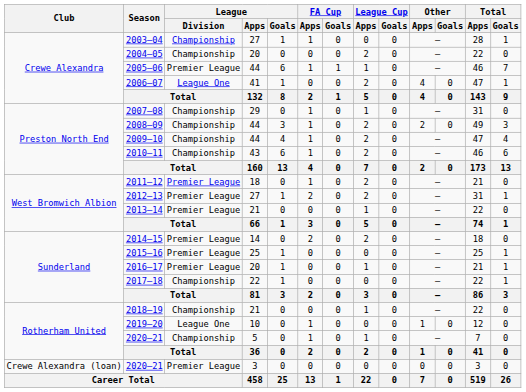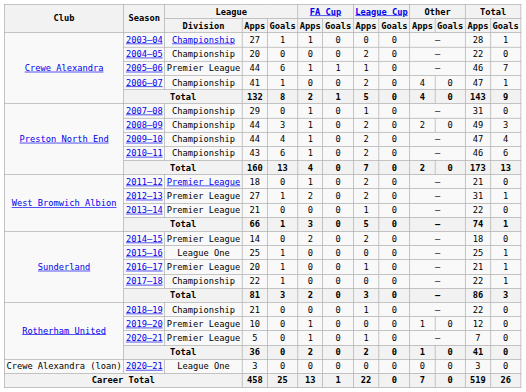 <table class=wikitable style="text-align:center;">
 <tr>
 <th rowspan=2>Club</th>
 <th rowspan=2>Season</th>
 <th colspan=3>League</th>
 <th colspan=2><a href='#'>FA Cup</a></th>
 <th colspan=2><a href='#'>League Cup</a></th>
 <th colspan=2>Other</th>
 <th colspan=2>Total</th>
 </tr>
 <tr>
 <th>Division</th>
 <th>Apps</th>
 <th>Goals</th>
 <th>Apps</th>
 <th>Goals</th>
 <th>Apps</th>
 <th>Goals</th>
 <th>Apps</th>
 <th>Goals</th>
 <th>Apps</th>
 <th>Goals</th>
 </tr>
 <tr>
 <td rowspan="5"><a href='#'>Crewe Alexandra</a></td>
 <td><a href='#'>2003–04</a></td>
 <td><a href='#'>Championship</a></td>
 <td>27</td>
 <td>1</td>
 <td>1</td>
 <td>0</td>
 <td>0</td>
 <td>0</td>
 <td colspan="2">–</td>
 <td>28</td>
 <td>1</td>
 </tr>
 <tr>
 <td><a href='#'>2004–05</a></td>
 <td>Championship</td>
 <td>20</td>
 <td>0</td>
 <td>0</td>
 <td>0</td>
 <td>2</td>
 <td>0</td>
 <td colspan="2">–</td>
 <td>22</td>
 <td>0</td>
 </tr>
 <tr>
 <td><a href='#'>2005–06</a></td>
 <td>Premier League</td>
 <td>44</td>
 <td>6</td>
 <td>1</td>
 <td>1</td>
 <td>1</td>
 <td>0</td>
 <td colspan="2">–</td>
 <td>46</td>
 <td>7</td>
 </tr>
 <tr>
 <td><a href='#'>2006–07</a></td>
-<td><a href='#'>League One</a></td>
+<td>Championship</td>
 <td>41</td>
 <td>1</td>
 <td>0</td>
 <td>0</td>
 <td>2</td>
 <td>0</td>
 <td>4</td>
 <td>0</td>
 <td>47</td>
 <td>1</td>
 </tr>
 <tr>
 <th colspan="2">Total</th>
 <th>132</th>
 <th>8</th>
 <th>2</th>
 <th>1</th>
 <th>5</th>
 <th>0</th>
 <th>4</th>
 <th>0</th>
 <th>143</th>
 <th>9</th>
 </tr>
 <tr>
 <td rowspan="5"><a href='#'>Preston North End</a></td>
 <td><a href='#'>2007–08</a></td>
 <td>Championship</td>
 <td>29</td>
 <td>0</td>
 <td>1</td>
 <td>0</td>
 <td>1</td>
 <td>0</td>
 <td colspan="2">–</td>
 <td>31</td>
 <td>0</td>
 </tr>
 <tr>
 <td><a href='#'>2008–09</a></td>
 <td>Championship</td>
 <td>44</td>
 <td>3</td>
 <td>1</td>
 <td>0</td>
 <td>2</td>
 <td>0</td>
 <td>2</td>
 <td>0</td>
 <td>49</td>
 <td>3</td>
 </tr>
 <tr>
 <td><a href='#'>2009–10</a></td>
 <td>Championship</td>
 <td>44</td>
 <td>4</td>
 <td>1</td>
 <td>0</td>
 <td>2</td>
 <td>0</td>
 <td colspan="2">–</td>
 <td>47</td>
 <td>4</td>
 </tr>
 <tr>
 <td><a href='#'>2010–11</a></td>
 <td>Championship</td>
 <td>43</td>
 <td>6</td>
 <td>1</td>
 <td>0</td>
 <td>2</td>
 <td>0</td>
 <td colspan="2">–</td>
 <td>46</td>
 <td>6</td>
 </tr>
 <tr>
 <th colspan="2">Total</th>
 <th>160</th>
 <th>13</th>
 <th>4</th>
 <th>0</th>
 <th>7</th>
 <th>0</th>
 <th>2</th>
 <th>0</th>
 <th>173</th>
 <th>13</th>
 </tr>
 <tr>
 <td rowspan="4"><a href='#'>West Bromwich Albion</a></td>
 <td><a href='#'>2011–12</a></td>
 <td><a href='#'>Premier League</a></td>
 <td>18</td>
 <td>0</td>
 <td>1</td>
 <td>0</td>
 <td>2</td>
 <td>0</td>
 <td colspan="2">–</td>
 <td>21</td>
 <td>0</td>
 </tr>
 <tr>
 <td><a href='#'>2012–13</a></td>
 <td>Premier League</td>
 <td>27</td>
 <td>1</td>
 <td>2</td>
 <td>0</td>
 <td>2</td>
 <td>0</td>
 <td colspan="2">–</td>
 <td>31</td>
 <td>1</td>
 </tr>
 <tr>
 <td><a href='#'>2013–14</a></td>
 <td>Premier League</td>
 <td>21</td>
 <td>0</td>
 <td>0</td>
 <td>0</td>
 <td>1</td>
 <td>0</td>
 <td colspan="2">–</td>
 <td>22</td>
 <td>0</td>
 </tr>
 <tr>
 <th colspan="2">Total</th>
 <th>66</th>
 <th>1</th>
 <th>3</th>
 <th>0</th>
 <th>5</th>
 <th>0</th>
 <th colspan="2">–</th>
 <th>74</th>
 <th>1</th>
 </tr>
 <tr>
 <td rowspan="5"><a href='#'>Sunderland</a></td>
 <td><a href='#'>2014–15</a></td>
 <td>Premier League</td>
 <td>14</td>
 <td>0</td>
 <td>2</td>
 <td>0</td>
 <td>2</td>
 <td>0</td>
 <td colspan="2">–</td>
 <td>18</td>
 <td>0</td>
 </tr>
 <tr>
 <td><a href='#'>2015–16</a></td>
-<td>Premier League</td>
+<td>League One</td>
 <td>25</td>
 <td>1</td>
 <td>0</td>
 <td>0</td>
 <td>0</td>
 <td>0</td>
 <td colspan="2">–</td>
 <td>25</td>
 <td>1</td>
 </tr>
 <tr>
 <td><a href='#'>2016–17</a></td>
 <td>Premier League</td>
 <td>20</td>
 <td>1</td>
 <td>0</td>
 <td>0</td>
 <td>1</td>
 <td>0</td>
 <td colspan="2">–</td>
 <td>21</td>
 <td>1</td>
 </tr>
 <tr>
 <td><a href='#'>2017–18</a></td>
 <td>Championship</td>
 <td>22</td>
 <td>1</td>
 <td>0</td>
 <td>0</td>
 <td>0</td>
 <td>0</td>
 <td colspan="2">–</td>
 <td>22</td>
 <td>1</td>
 </tr>
 <tr>
 <th colspan="2">Total</th>
 <th>81</th>
 <th>3</th>
 <th>2</th>
 <th>0</th>
 <th>3</th>
 <th>0</th>
 <th colspan="2">–</th>
 <th>86</th>
 <th>3</th>
 </tr>
 <tr>
 <td rowspan="4"><a href='#'>Rotherham United</a></td>
 <td><a href='#'>2018–19</a></td>
 <td>Championship</td>
 <td>21</td>
 <td>0</td>
 <td>0</td>
 <td>0</td>
 <td>1</td>
 <td>0</td>
 <td colspan="2">–</td>
 <td>22</td>
 <td>0</td>
 </tr>
 <tr>
 <td><a href='#'>2019–20</a></td>
-<td>League One</td>
+<td>Premier League</td>
 <td>10</td>
 <td>0</td>
 <td>1</td>
 <td>0</td>
 <td>0</td>
 <td>0</td>
 <td>1</td>
 <td>0</td>
 <td>12</td>
 <td>0</td>
 </tr>
 <tr>
 <td><a href='#'>2020–21</a></td>
-<td>Championship</td>
+<td>Premier League</td>
 <td>5</td>
 <td>0</td>
 <td>1</td>
 <td>0</td>
 <td>1</td>
 <td>0</td>
 <td colspan="2">–</td>
 <td>7</td>
 <td>0</td>
 </tr>
 <tr>
 <th colspan="2">Total</th>
 <th>36</th>
 <th>0</th>
 <th>2</th>
 <th>0</th>
 <th>2</th>
 <th>0</th>
 <th>1</th>
 <th>0</th>
 <th>41</th>
 <th>0</th>
 </tr>
 <tr>
 <td>Crewe Alexandra (loan)</td>
 <td><a href='#'>2020–21</a></td>
-<td>Premier League</td>
+<td>League One</td>
 <td>3</td>
 <td>0</td>
 <td>0</td>
 <td>0</td>
 <td>0</td>
 <td>0</td>
 <td>0</td>
 <td>0</td>
 <td>3</td>
 <td>0</td>
 </tr>
 <tr>
 <th colspan="3">Career Total</th>
 <th>458</th>
 <th>25</th>
 <th>13</th>
 <th>1</th>
 <th>22</th>
 <th>0</th>
 <th>7</th>
 <th>0</th>
 <th>519</th>
 <th>26</th>
 </tr>
 </table>
